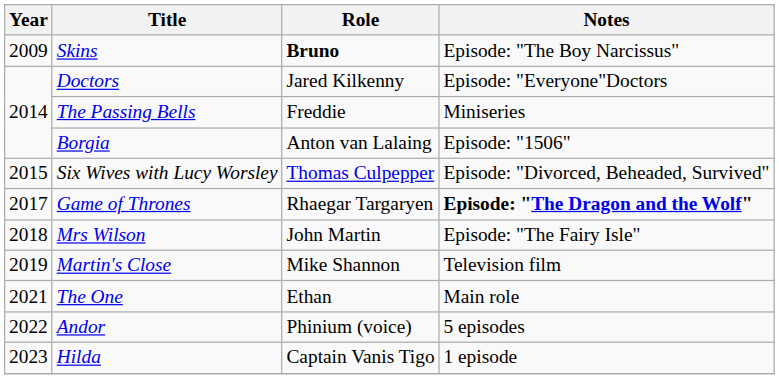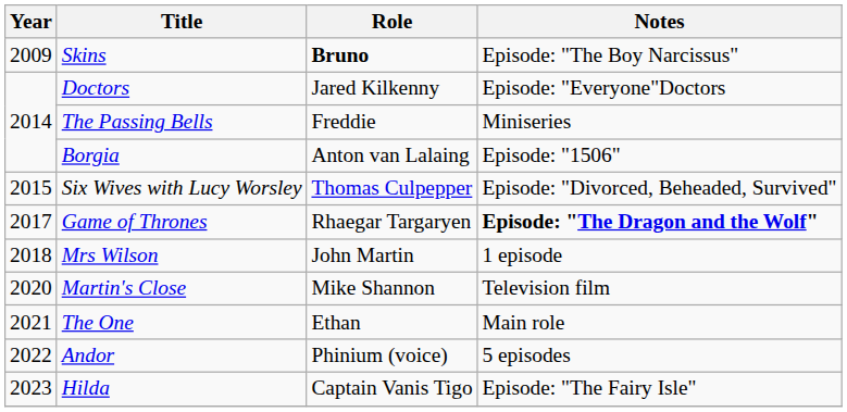 <table class="wikitable sortable">
 <tr>
 <th>Year</th>
 <th>Title</th>
 <th>Role</th>
 <th class="unsortable">Notes</th>
 </tr>
 <tr>
 <td>2009</td>
 <td><em><a href='#'>Skins</a></em></td>
 <td><strong>Bruno</strong></td>
 <td>Episode: "The Boy Narcissus"</td>
 </tr>
 <tr>
 <td rowspan="3">2014</td>
 <td><em><a href='#'>Doctors</a></em></td>
 <td>Jared Kilkenny</td>
 <td>Episode: "Everyone"Doctors</td>
 </tr>
 <tr>
 <td><em><a href='#'>The Passing Bells</a></em></td>
 <td>Freddie</td>
 <td>Miniseries</td>
 </tr>
 <tr>
 <td><em><a href='#'>Borgia</a></em></td>
 <td>Anton van Lalaing</td>
 <td>Episode: "1506"</td>
 </tr>
 <tr>
 <td>2015</td>
 <td><em>Six Wives with Lucy Worsley</em></td>
 <td><a href='#'>Thomas Culpepper</a></td>
 <td>Episode: "Divorced, Beheaded, Survived"</td>
 </tr>
 <tr>
 <td>2017</td>
 <td><em><a href='#'>Game of Thrones</a></em></td>
 <td>Rhaegar Targaryen</td>
 <td><strong>Episode: "<a href='#'>The Dragon and the Wolf</a>"</strong></td>
 </tr>
 <tr>
 <td>2018</td>
 <td><em><a href='#'>Mrs Wilson</a></em></td>
 <td>John Martin</td>
-<td>Episode: "The Fairy Isle"</td>
+<td>1 episode</td>
 </tr>
 <tr>
-<td>2019</td>
+<td>2020</td>
 <td><em><a href='#'>Martin's Close</a></em></td>
 <td>Mike Shannon</td>
 <td>Television film</td>
 </tr>
 <tr>
 <td>2021</td>
 <td><em><a href='#'>The One</a></em></td>
 <td>Ethan</td>
 <td>Main role</td>
 </tr>
 <tr>
 <td>2022</td>
 <td><em><a href='#'>Andor</a></em></td>
 <td>Phinium (voice)</td>
 <td>5 episodes</td>
 </tr>
 <tr>
 <td>2023</td>
 <td><em><a href='#'>Hilda</a></em></td>
 <td>Captain Vanis Tigo</td>
-<td>1 episode</td>
+<td>Episode: "The Fairy Isle"</td>
 </tr>
 <tr>
 </tr>
 </table>
